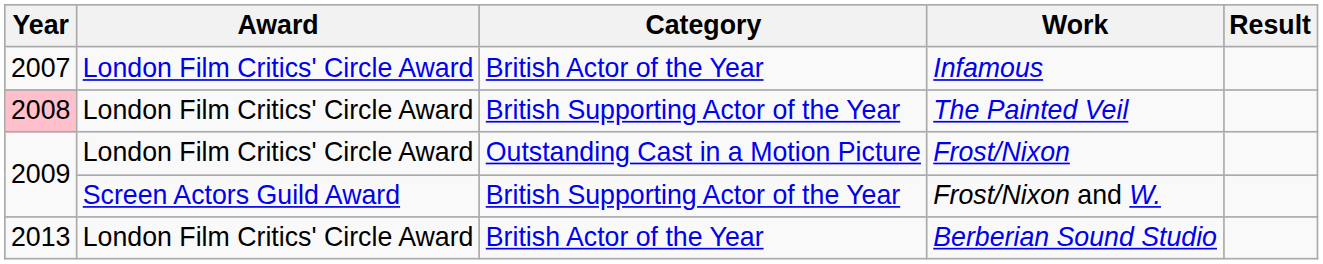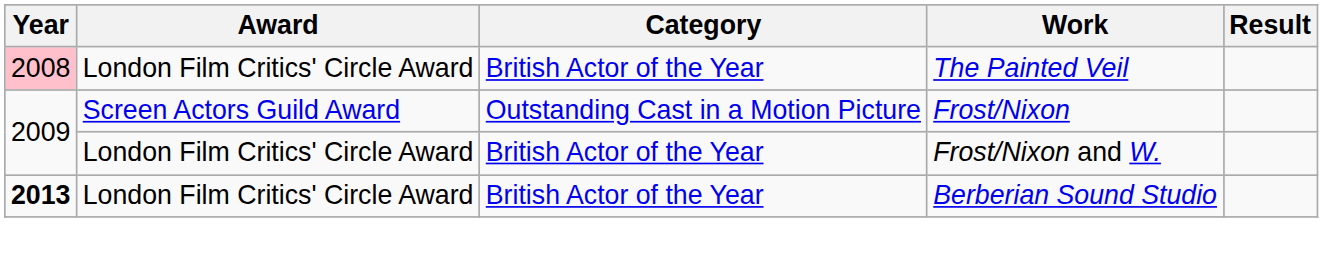 <table class="wikitable">
 <tr>
 <th>Year</th>
 <th>Award</th>
 <th>Category</th>
 <th>Work</th>
 <th>Result</th>
 </tr>
 <tr>
-<td>2007</td>
-<td><a href='#'>London Film Critics' Circle Award</a></td>
-<td><a href='#'>British Actor of the Year</a></td>
-<td><em><a href='#'>Infamous</a></em></td>
-<td></td>
-</tr>
-<tr>
 <td style="background: pink;">2008</td>
 <td>London Film Critics' Circle Award</td>
-<td><a href='#'>British Supporting Actor of the Year</a></td>
+<td><a href='#'>British Actor of the Year</a></td>
 <td><em><a href='#'>The Painted Veil</a></em></td>
 <td></td>
 </tr>
 <tr>
 <td rowspan="2">2009</td>
-<td>London Film Critics' Circle Award</td>
+<td><a href='#'>Screen Actors Guild Award</a></td>
 <td><a href='#'>Outstanding Cast in a Motion Picture</a></td>
 <td><em><a href='#'>Frost/Nixon</a></em></td>
 <td></td>
 </tr>
 <tr>
-<td><a href='#'>Screen Actors Guild Award</a></td>
-<td><a href='#'>British Supporting Actor of the Year</a></td>
+<td>London Film Critics' Circle Award</td>
+<td><a href='#'>British Actor of the Year</a></td>
 <td><em>Frost/Nixon</em> and <em><a href='#'>W.</a></em></td>
 <td></td>
 </tr>
 <tr>
-<td>2013</td>
+<td><strong>2013</strong></td>
 <td>London Film Critics' Circle Award</td>
 <td><a href='#'>British Actor of the Year</a></td>
 <td><em><a href='#'>Berberian Sound Studio</a></em></td>
 <td></td>
 </tr>
 </table>
